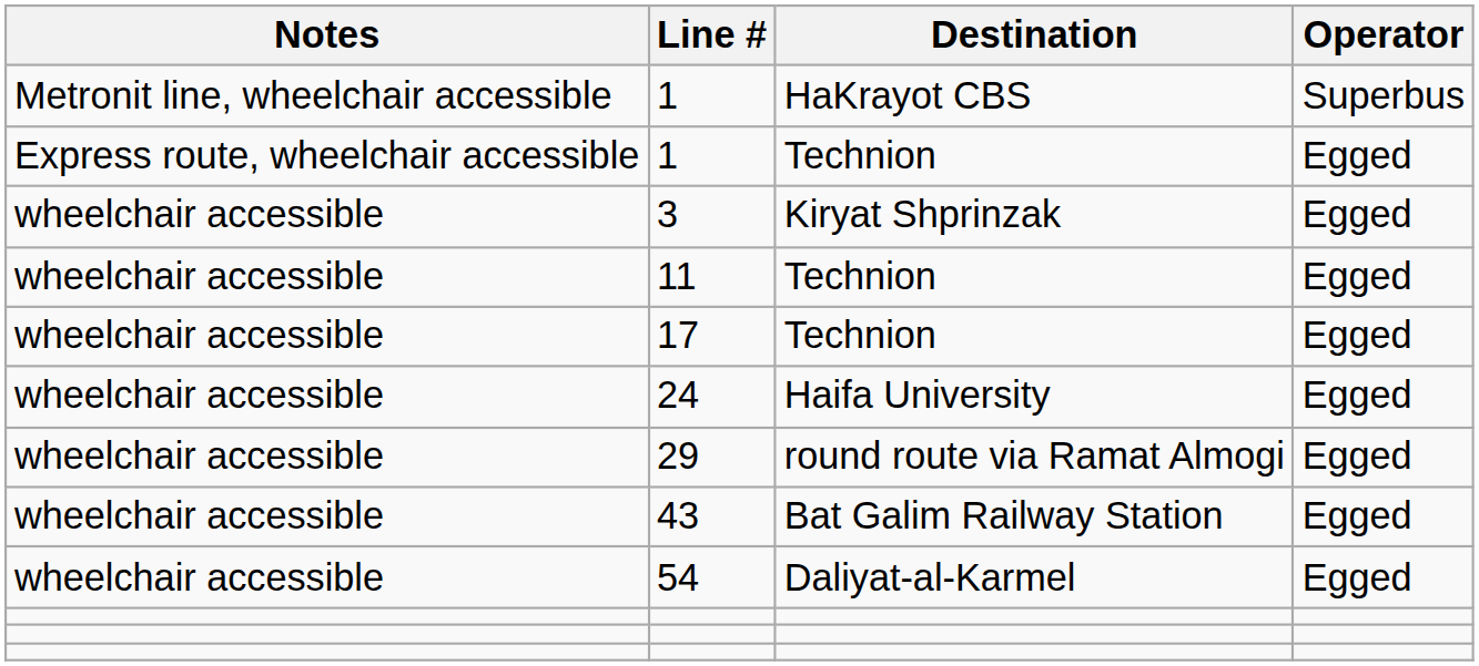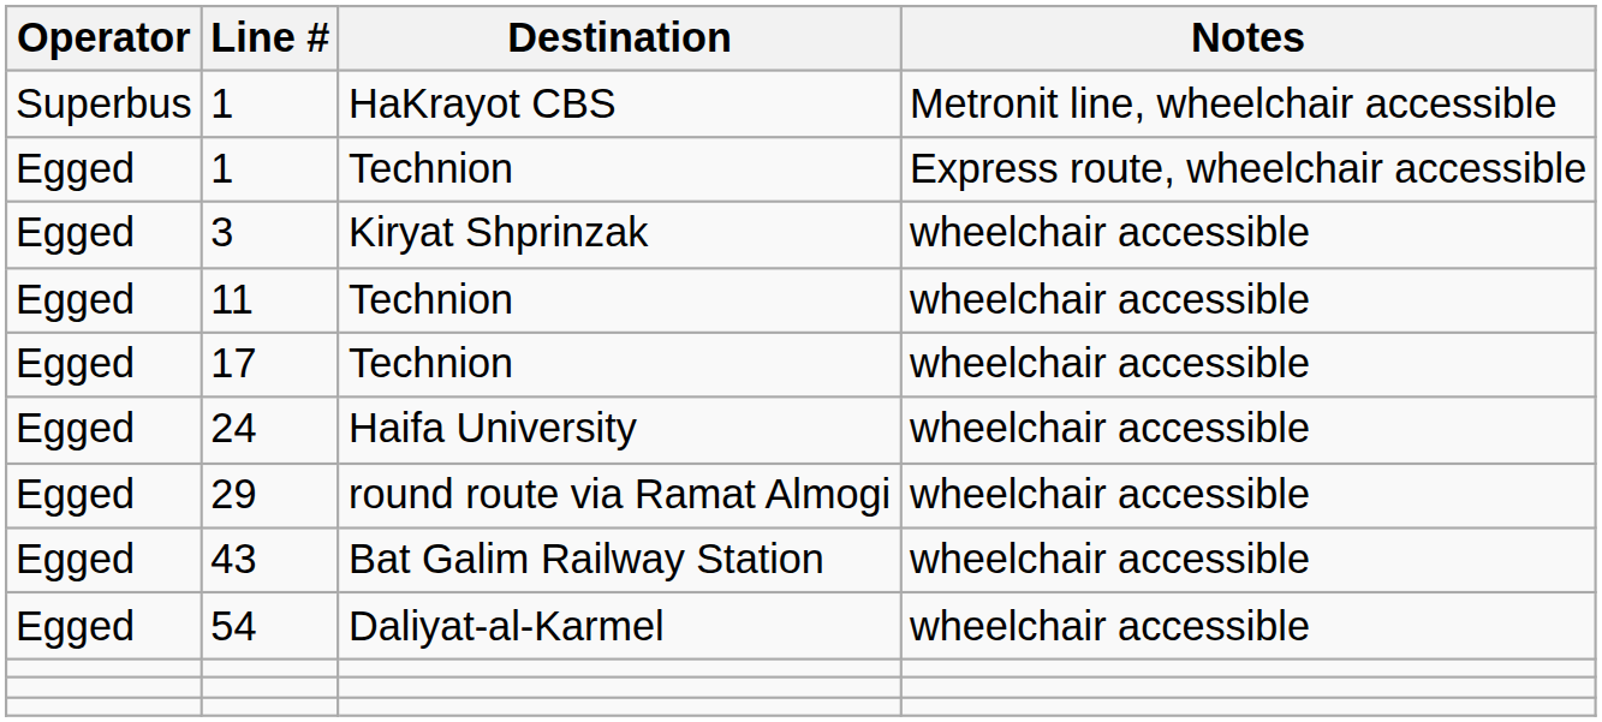 <table class="wikitable">
 <tr>
-<th>Notes</th>
+<th>Operator</th>
 <th>Line #</th>
 <th>Destination</th>
-<th>Operator</th>
+<th>Notes</th>
 </tr>
 <tr>
-<td>Metronit line, wheelchair accessible</td>
+<td>Superbus</td>
 <td>1</td>
 <td>HaKrayot CBS</td>
-<td>Superbus</td>
+<td>Metronit line, wheelchair accessible</td>
 </tr>
 <tr>
-<td>Express route, wheelchair accessible</td>
+<td>Egged</td>
 <td>1</td>
 <td>Technion</td>
-<td>Egged</td>
+<td>Express route, wheelchair accessible</td>
 </tr>
 <tr>
-<td>wheelchair accessible</td>
+<td>Egged</td>
 <td>3</td>
 <td>Kiryat Shprinzak</td>
-<td>Egged</td>
+<td>wheelchair accessible</td>
 </tr>
 <tr>
-<td>wheelchair accessible</td>
+<td>Egged</td>
 <td>11</td>
 <td>Technion</td>
-<td>Egged</td>
+<td>wheelchair accessible</td>
 </tr>
 <tr>
-<td>wheelchair accessible</td>
+<td>Egged</td>
 <td>17</td>
 <td>Technion</td>
-<td>Egged</td>
+<td>wheelchair accessible</td>
 </tr>
 <tr>
-<td>wheelchair accessible</td>
+<td>Egged</td>
 <td>24</td>
 <td>Haifa University</td>
-<td>Egged</td>
+<td>wheelchair accessible</td>
 </tr>
 <tr>
-<td>wheelchair accessible</td>
+<td>Egged</td>
 <td>29</td>
 <td>round route via Ramat Almogi</td>
-<td>Egged</td>
+<td>wheelchair accessible</td>
 </tr>
 <tr>
-<td>wheelchair accessible</td>
+<td>Egged</td>
 <td>43</td>
 <td>Bat Galim Railway Station</td>
-<td>Egged</td>
+<td>wheelchair accessible</td>
 </tr>
 <tr>
-<td>wheelchair accessible</td>
+<td>Egged</td>
 <td>54</td>
 <td>Daliyat-al-Karmel</td>
-<td>Egged</td>
+<td>wheelchair accessible</td>
 </tr>
 <tr>
 <td></td>
 <td></td>
 <td></td>
 <td></td>
 </tr>
 <tr>
 <td></td>
 <td></td>
 <td></td>
 <td></td>
 </tr>
 <tr>
 <td></td>
 <td></td>
 <td></td>
 <td></td>
 </tr>
 </table>
